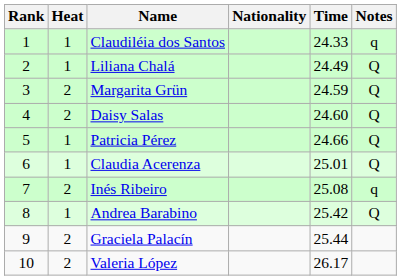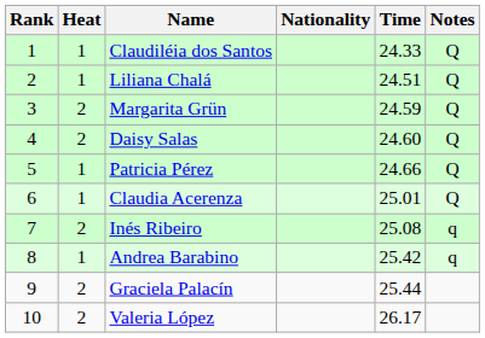 <table class="wikitable sortable" style="text-align:center">
 <tr>
 <th>Rank</th>
 <th>Heat</th>
 <th>Name</th>
 <th>Nationality</th>
 <th>Time</th>
 <th>Notes</th>
 </tr>
 <tr bgcolor=ccffcc>
 <td>1</td>
 <td>1</td>
 <td align=left><a href='#'>Claudiléia dos Santos</a></td>
 <td align=left></td>
 <td>24.33</td>
-<td>q</td>
+<td>Q</td>
 </tr>
 <tr bgcolor=ccffcc>
 <td>2</td>
 <td>1</td>
 <td align=left><a href='#'>Liliana Chalá</a></td>
 <td align=left></td>
-<td>24.49</td>
+<td>24.51</td>
 <td>Q</td>
 </tr>
 <tr bgcolor=ccffcc>
 <td>3</td>
 <td>2</td>
 <td align=left><a href='#'>Margarita Grün</a></td>
 <td align=left></td>
 <td>24.59</td>
 <td>Q</td>
 </tr>
 <tr bgcolor=ccffcc>
 <td>4</td>
 <td>2</td>
 <td align=left><a href='#'>Daisy Salas</a></td>
 <td align=left></td>
 <td>24.60</td>
 <td>Q</td>
 </tr>
 <tr bgcolor=ccffcc>
 <td>5</td>
 <td>1</td>
 <td align=left><a href='#'>Patricia Pérez</a></td>
 <td align=left></td>
 <td>24.66</td>
 <td>Q</td>
 </tr>
 <tr bgcolor=ddffdd>
 <td>6</td>
 <td>1</td>
 <td align=left><a href='#'>Claudia Acerenza</a></td>
 <td align=left></td>
 <td>25.01</td>
 <td>Q</td>
 </tr>
 <tr bgcolor=ccffcc>
 <td>7</td>
 <td>2</td>
 <td align=left><a href='#'>Inés Ribeiro</a></td>
 <td align=left></td>
 <td>25.08</td>
 <td>q</td>
 </tr>
 <tr bgcolor=ddffdd>
 <td>8</td>
 <td>1</td>
 <td align=left><a href='#'>Andrea Barabino</a></td>
 <td align=left></td>
 <td>25.42</td>
-<td>Q</td>
+<td>q</td>
 </tr>
 <tr>
 <td>9</td>
 <td>2</td>
 <td align=left><a href='#'>Graciela Palacín</a></td>
 <td align=left></td>
 <td>25.44</td>
 <td></td>
 </tr>
 <tr>
 <td>10</td>
 <td>2</td>
 <td align=left><a href='#'>Valeria López</a></td>
 <td align=left></td>
 <td>26.17</td>
 <td></td>
 </tr>
 </table>
